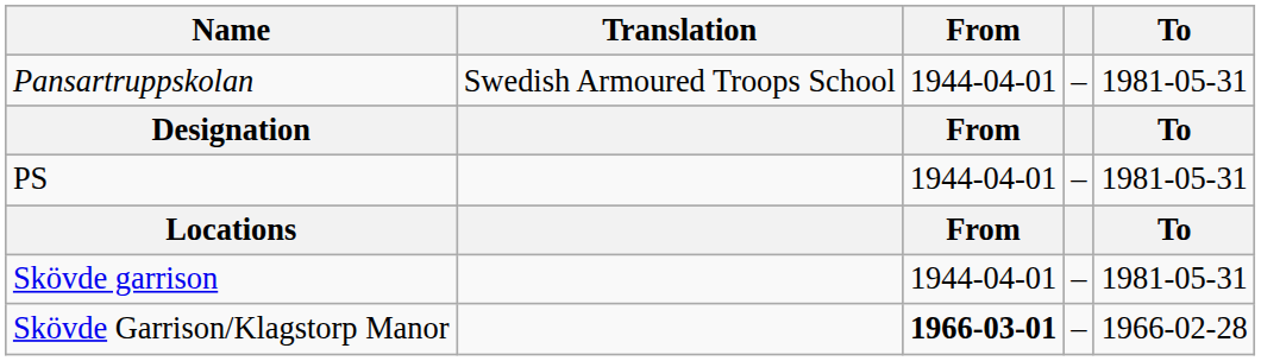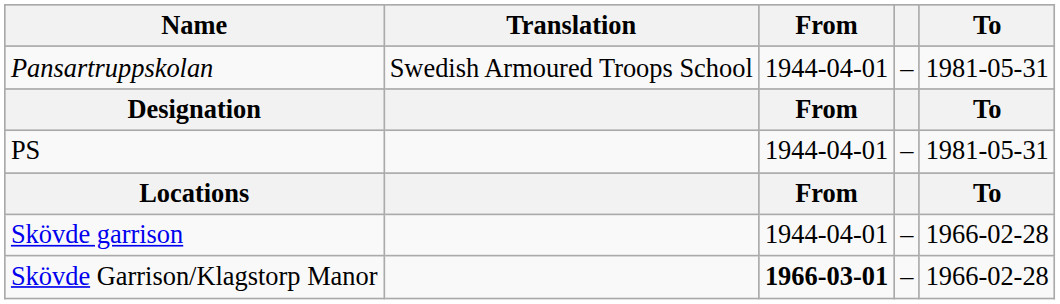 <table class="wikitable">
 <tr>
 <th style="font-weight:bold;">Name</th>
 <th style="font-weight:bold;">Translation</th>
 <th style="text-align: center; font-weight:bold;">From</th>
 <th></th>
 <th style="text-align: center; font-weight:bold;">To</th>
 </tr>
 <tr>
 <td style="font-style:italic;">Pansartruppskolan</td>
 <td>Swedish Armoured Troops School</td>
 <td>1944-04-01</td>
 <td>–</td>
 <td>1981-05-31</td>
 </tr>
 <tr>
 <th style="font-weight:bold;">Designation</th>
 <th style="font-weight:bold;"></th>
 <th style="text-align: center; font-weight:bold;">From</th>
 <th></th>
 <th style="text-align: center; font-weight:bold;">To</th>
 </tr>
 <tr>
 <td>PS</td>
 <td></td>
 <td style="text-align: center;">1944-04-01</td>
 <td style="text-align: center;">–</td>
 <td style="text-align: center;">1981-05-31</td>
 </tr>
 <tr>
 <th style="font-weight:bold;">Locations</th>
 <th style="font-weight:bold;"></th>
 <th style="text-align: center; font-weight:bold;">From</th>
 <th></th>
 <th style="text-align: center; font-weight:bold;">To</th>
 </tr>
 <tr>
 <td><a href='#'>Skövde garrison</a></td>
 <td></td>
 <td style="text-align: center;">1944-04-01</td>
 <td style="text-align: center;">–</td>
-<td style="text-align: center;">1981-05-31</td>
+<td style="text-align: center;">1966-02-28</td>
 </tr>
 <tr>
 <td><a href='#'>Skövde</a> Garrison/Klagstorp Manor</td>
 <td></td>
 <td style="text-align: center;"><strong>1966-03-01</strong></td>
 <td style="text-align: center;">–</td>
 <td style="text-align: center;">1966-02-28</td>
 </tr>
 </table>
